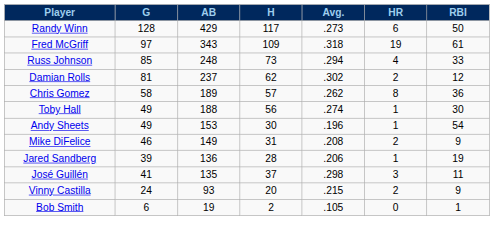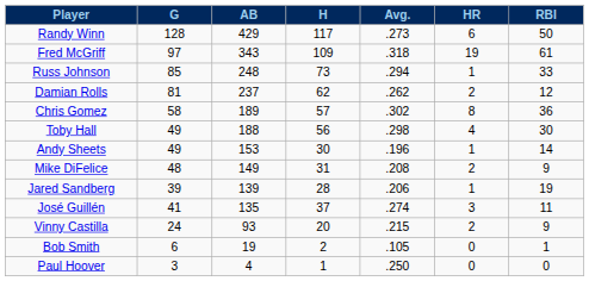 <table class="wikitable sortable">
 <tr>
 <th style="background:#00285D;color:#9ECEEE;" width="16%">Player</th>
 <th style="background:#00285D;color:#9ECEEE;" width="9%">G</th>
 <th style="background:#00285D;color:#9ECEEE;" width="9%">AB</th>
 <th style="background:#00285D;color:#9ECEEE;" width="9%">H</th>
 <th style="background:#00285D;color:#9ECEEE;" width="9%">Avg.</th>
 <th style="background:#00285D;color:#9ECEEE;" width="9%">HR</th>
 <th style="background:#00285D;color:#9ECEEE;" width="9%">RBI</th>
 </tr>
 <tr align=center>
 <td><a href='#'>Randy Winn</a></td>
 <td>128</td>
 <td>429</td>
 <td>117</td>
 <td>.273</td>
 <td>6</td>
 <td>50</td>
 </tr>
 <tr align=center>
 <td><a href='#'>Fred McGriff</a></td>
 <td>97</td>
 <td>343</td>
 <td>109</td>
 <td>.318</td>
 <td>19</td>
 <td>61</td>
 </tr>
 <tr align=center>
 <td><a href='#'>Russ Johnson</a></td>
 <td>85</td>
 <td>248</td>
 <td>73</td>
 <td>.294</td>
-<td>4</td>
+<td>1</td>
 <td>33</td>
 </tr>
 <tr align=center>
 <td><a href='#'>Damian Rolls</a></td>
 <td>81</td>
 <td>237</td>
 <td>62</td>
-<td>.302</td>
+<td>.262</td>
 <td>2</td>
 <td>12</td>
 </tr>
 <tr align=center>
 <td><a href='#'>Chris Gomez</a></td>
 <td>58</td>
 <td>189</td>
 <td>57</td>
-<td>.262</td>
+<td>.302</td>
 <td>8</td>
 <td>36</td>
 </tr>
 <tr align=center>
 <td><a href='#'>Toby Hall</a></td>
 <td>49</td>
 <td>188</td>
 <td>56</td>
-<td>.274</td>
-<td>1</td>
+<td>.298</td>
+<td>4</td>
 <td>30</td>
 </tr>
 <tr align=center>
 <td><a href='#'>Andy Sheets</a></td>
 <td>49</td>
 <td>153</td>
 <td>30</td>
 <td>.196</td>
 <td>1</td>
-<td>54</td>
+<td>14</td>
 </tr>
 <tr align=center>
 <td><a href='#'>Mike DiFelice</a></td>
-<td>46</td>
+<td>48</td>
 <td>149</td>
 <td>31</td>
 <td>.208</td>
 <td>2</td>
 <td>9</td>
 </tr>
 <tr align=center>
 <td><a href='#'>Jared Sandberg</a></td>
 <td>39</td>
-<td>136</td>
+<td>139</td>
 <td>28</td>
 <td>.206</td>
 <td>1</td>
 <td>19</td>
 </tr>
 <tr align=center>
 <td><a href='#'>José Guillén</a></td>
 <td>41</td>
 <td>135</td>
 <td>37</td>
-<td>.298</td>
+<td>.274</td>
 <td>3</td>
 <td>11</td>
 </tr>
 <tr align=center>
 <td><a href='#'>Vinny Castilla</a></td>
 <td>24</td>
 <td>93</td>
 <td>20</td>
 <td>.215</td>
 <td>2</td>
 <td>9</td>
 </tr>
 <tr align=center>
 <td><a href='#'>Bob Smith</a></td>
 <td>6</td>
 <td>19</td>
 <td>2</td>
 <td>.105</td>
 <td>0</td>
 <td>1</td>
 </tr>
+<tr align=center>
+<td><a href='#'>Paul Hoover</a></td>
+<td>3</td>
+<td>4</td>
+<td>1</td>
+<td>.250</td>
+<td>0</td>
+<td>0</td>
+</tr>
 </table>
